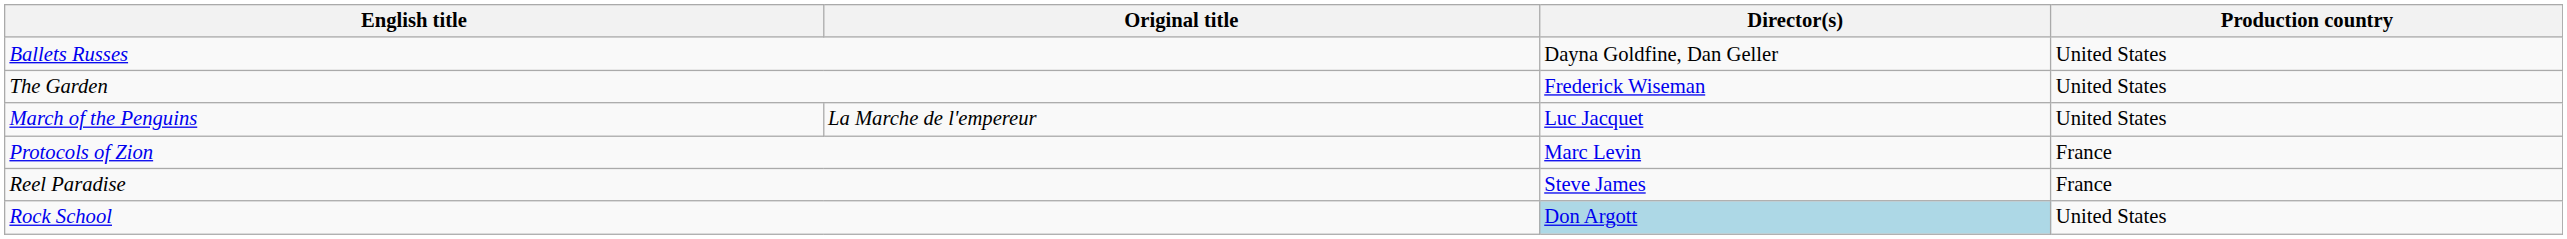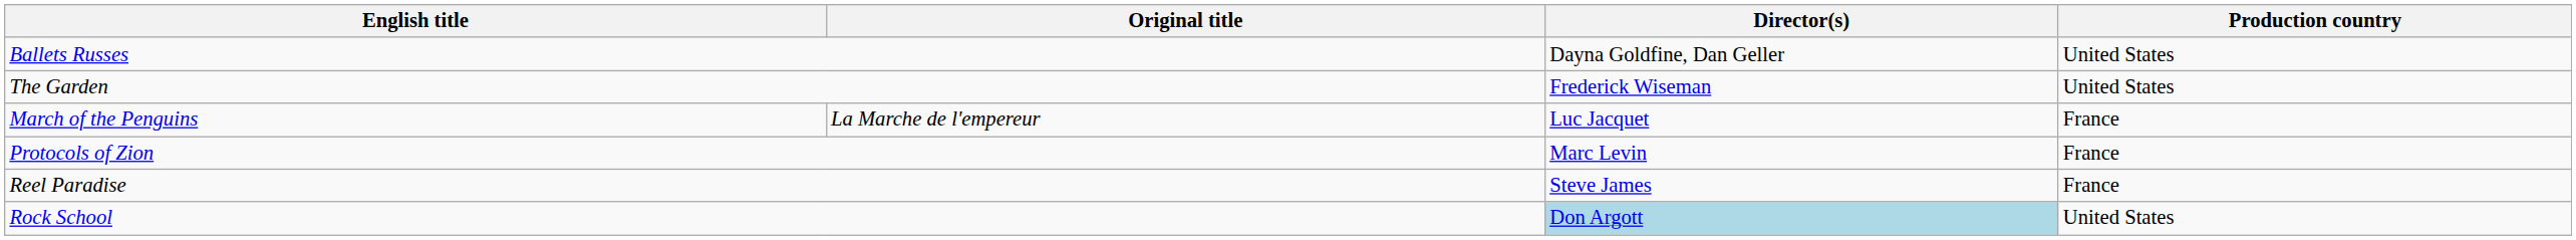 <table class="wikitable" width=100%>
 <tr>
 <th scope="col" width="32%">English title</th>
 <th scope="col" width="28%">Original title</th>
 <th scope="col" width="20%">Director(s)</th>
 <th scope="col" width="20%">Production country</th>
 </tr>
 <tr>
 <td colspan=2><em><a href='#'>Ballets Russes</a></em></td>
 <td>Dayna Goldfine, Dan Geller</td>
 <td>United States</td>
 </tr>
 <tr>
 <td colspan=2><em>The Garden</em></td>
 <td><a href='#'>Frederick Wiseman</a></td>
 <td>United States</td>
 </tr>
 <tr>
 <td><em><a href='#'>March of the Penguins</a></em></td>
 <td><em>La Marche de l'empereur</em></td>
 <td><a href='#'>Luc Jacquet</a></td>
-<td>United States</td>
+<td>France</td>
 </tr>
 <tr>
 <td colspan=2><em><a href='#'>Protocols of Zion</a></em></td>
 <td><a href='#'>Marc Levin</a></td>
 <td>France</td>
 </tr>
 <tr>
 <td colspan=2><em>Reel Paradise</em></td>
 <td><a href='#'>Steve James</a></td>
 <td>France</td>
 </tr>
 <tr>
 <td colspan=2><em><a href='#'>Rock School</a></em></td>
 <td style="background: lightblue;"><a href='#'>Don Argott</a></td>
 <td>United States</td>
 </tr>
 </table>
